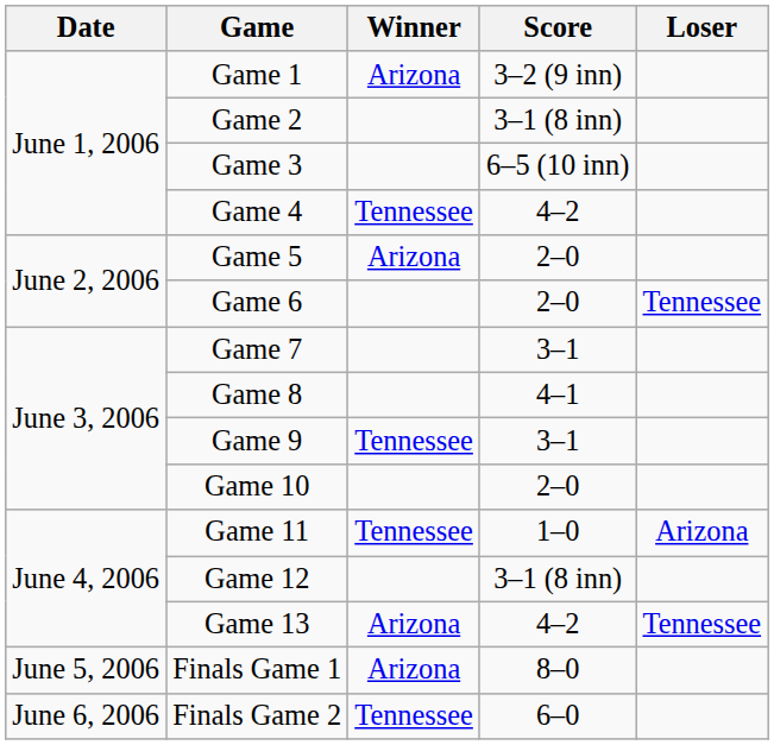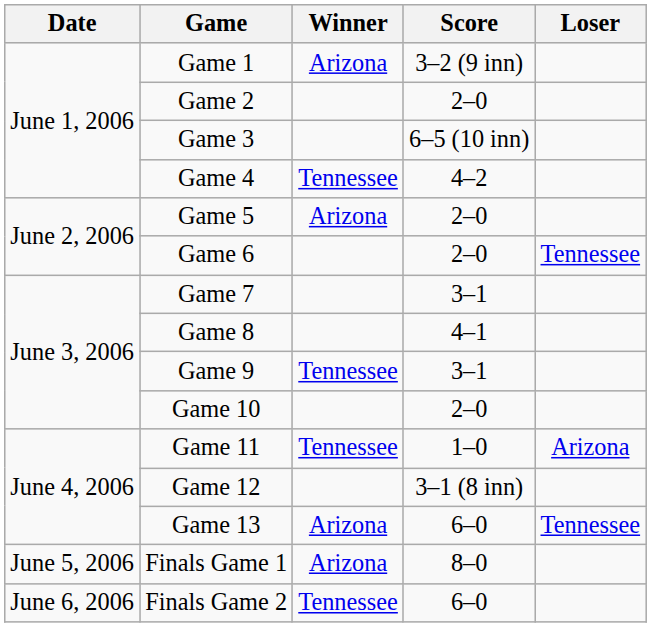 <table class="wikitable">
 <tr>
 <th>Date</th>
 <th>Game</th>
 <th>Winner</th>
 <th>Score</th>
 <th>Loser</th>
 </tr>
 <tr align=center>
 <td rowspan=4>June 1, 2006</td>
 <td>Game 1</td>
 <td><a href='#'>Arizona</a></td>
 <td>3–2 (9 inn)</td>
 <td></td>
 </tr>
 <tr align=center>
 <td>Game 2</td>
 <td></td>
-<td>3–1 (8 inn)</td>
+<td>2–0</td>
 <td></td>
 </tr>
 <tr align=center>
 <td>Game 3</td>
 <td></td>
 <td>6–5 (10 inn)</td>
 <td></td>
 </tr>
 <tr align=center>
 <td>Game 4</td>
 <td><a href='#'>Tennessee</a></td>
 <td>4–2</td>
 <td></td>
 </tr>
 <tr align=center>
 <td rowspan=2>June 2, 2006</td>
 <td>Game 5</td>
 <td><a href='#'>Arizona</a></td>
 <td>2–0</td>
 <td></td>
 </tr>
 <tr align=center>
 <td>Game 6</td>
 <td></td>
 <td>2–0</td>
 <td><a href='#'>Tennessee</a></td>
 </tr>
 <tr align=center>
 <td rowspan=4>June 3, 2006</td>
 <td>Game 7</td>
 <td></td>
 <td>3–1</td>
 <td></td>
 </tr>
 <tr align=center>
 <td>Game 8</td>
 <td></td>
 <td>4–1</td>
 <td></td>
 </tr>
 <tr align=center>
 <td>Game 9</td>
 <td><a href='#'>Tennessee</a></td>
 <td>3–1</td>
 <td></td>
 </tr>
 <tr align=center>
 <td>Game 10</td>
 <td></td>
 <td>2–0</td>
 <td></td>
 </tr>
 <tr align=center>
 <td rowspan=3>June 4, 2006</td>
 <td>Game 11</td>
 <td><a href='#'>Tennessee</a></td>
 <td>1–0</td>
 <td><a href='#'>Arizona</a></td>
 </tr>
 <tr align=center>
 <td>Game 12</td>
 <td></td>
 <td>3–1 (8 inn)</td>
 <td></td>
 </tr>
 <tr align=center>
 <td>Game 13</td>
 <td><a href='#'>Arizona</a></td>
-<td>4–2</td>
+<td>6–0</td>
 <td><a href='#'>Tennessee</a></td>
 </tr>
 <tr align=center>
 <td>June 5, 2006</td>
 <td>Finals Game 1</td>
 <td><a href='#'>Arizona</a></td>
 <td>8–0</td>
 <td></td>
 </tr>
 <tr align=center>
 <td>June 6, 2006</td>
 <td>Finals Game 2</td>
 <td><a href='#'>Tennessee</a></td>
 <td>6–0</td>
 <td></td>
 </tr>
 </table>
